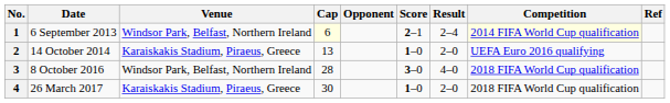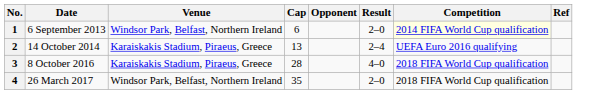 <table class="wikitable sortable">
 <tr>
 <th scope=col>No.</th>
 <th scope=col data-sort-type=date>Date</th>
 <th scope=col>Venue</th>
 <th scope=col>Cap</th>
 <th scope=col>Opponent</th>
-<th scope=col>Score</th>
 <th scope=col>Result</th>
 <th scope=col>Competition</th>
 <th scope=col class=unsortable>Ref</th>
 </tr>
 <tr>
 <th scope=row>1</th>
 <td>6 September 2013</td>
 <td><a href='#'>Windsor Park</a>, <a href='#'>Belfast</a>, Northern Ireland</td>
-<td align=center style="background: lightyellow;">6</td>
+<td align=center>6</td>
 <td></td>
-<td align=center><strong>2</strong>–1</td>
-<td align=center>2–4</td>
+<td align=center>2–0</td>
 <td style="background: lightyellow;"><a href='#'>2014 FIFA World Cup qualification</a></td>
 <td></td>
 </tr>
 <tr>
 <th scope=row>2</th>
 <td>14 October 2014</td>
 <td><a href='#'>Karaiskakis Stadium</a>, <a href='#'>Piraeus</a>, Greece</td>
 <td align=center>13</td>
 <td></td>
-<td align=center><strong>1</strong>–0</td>
-<td align=center>2–0</td>
+<td align=center>2–4</td>
 <td><a href='#'>UEFA Euro 2016 qualifying</a></td>
 <td></td>
 </tr>
 <tr>
 <th scope=row>3</th>
 <td>8 October 2016</td>
-<td>Windsor Park, Belfast, Northern Ireland</td>
+<td><a href='#'>Karaiskakis Stadium</a>, <a href='#'>Piraeus</a>, Greece</td>
 <td align=center>28</td>
 <td></td>
-<td align=center><strong>3</strong>–0</td>
 <td align=center>4–0</td>
 <td><a href='#'>2018 FIFA World Cup qualification</a></td>
 <td></td>
 </tr>
 <tr>
 <th scope=row>4</th>
 <td>26 March 2017</td>
-<td><a href='#'>Karaiskakis Stadium</a>, <a href='#'>Piraeus</a>, Greece</td>
-<td align=center>30</td>
+<td>Windsor Park, Belfast, Northern Ireland</td>
+<td align=center>35</td>
 <td></td>
-<td align=center><strong>1</strong>–0</td>
 <td align=center>2–0</td>
 <td>2018 FIFA World Cup qualification</td>
 <td></td>
 </tr>
 </table>
